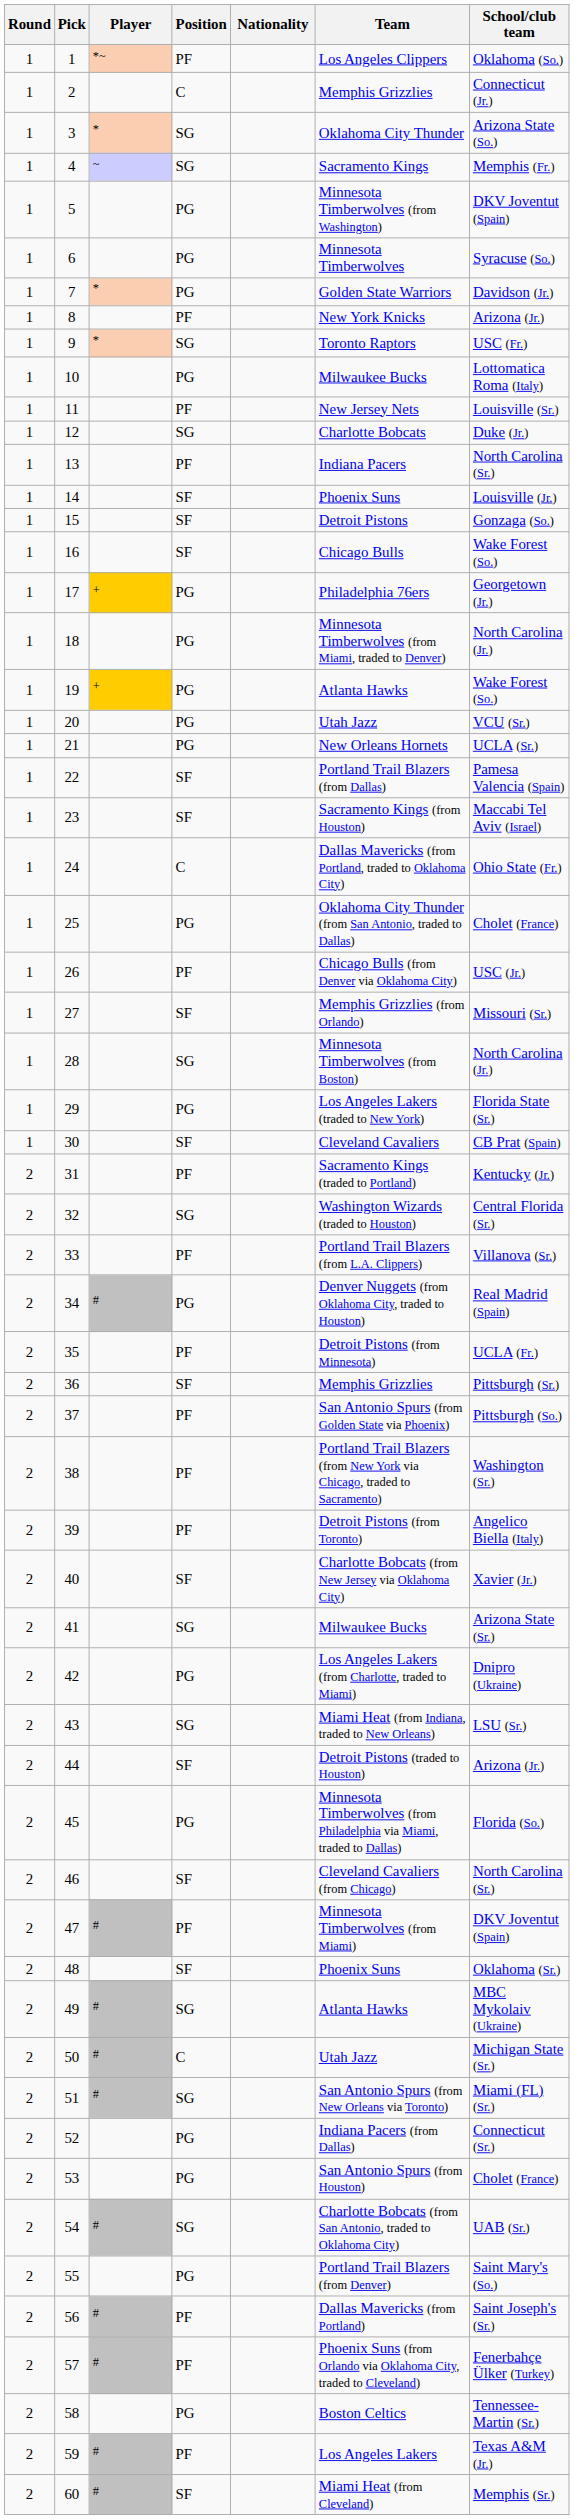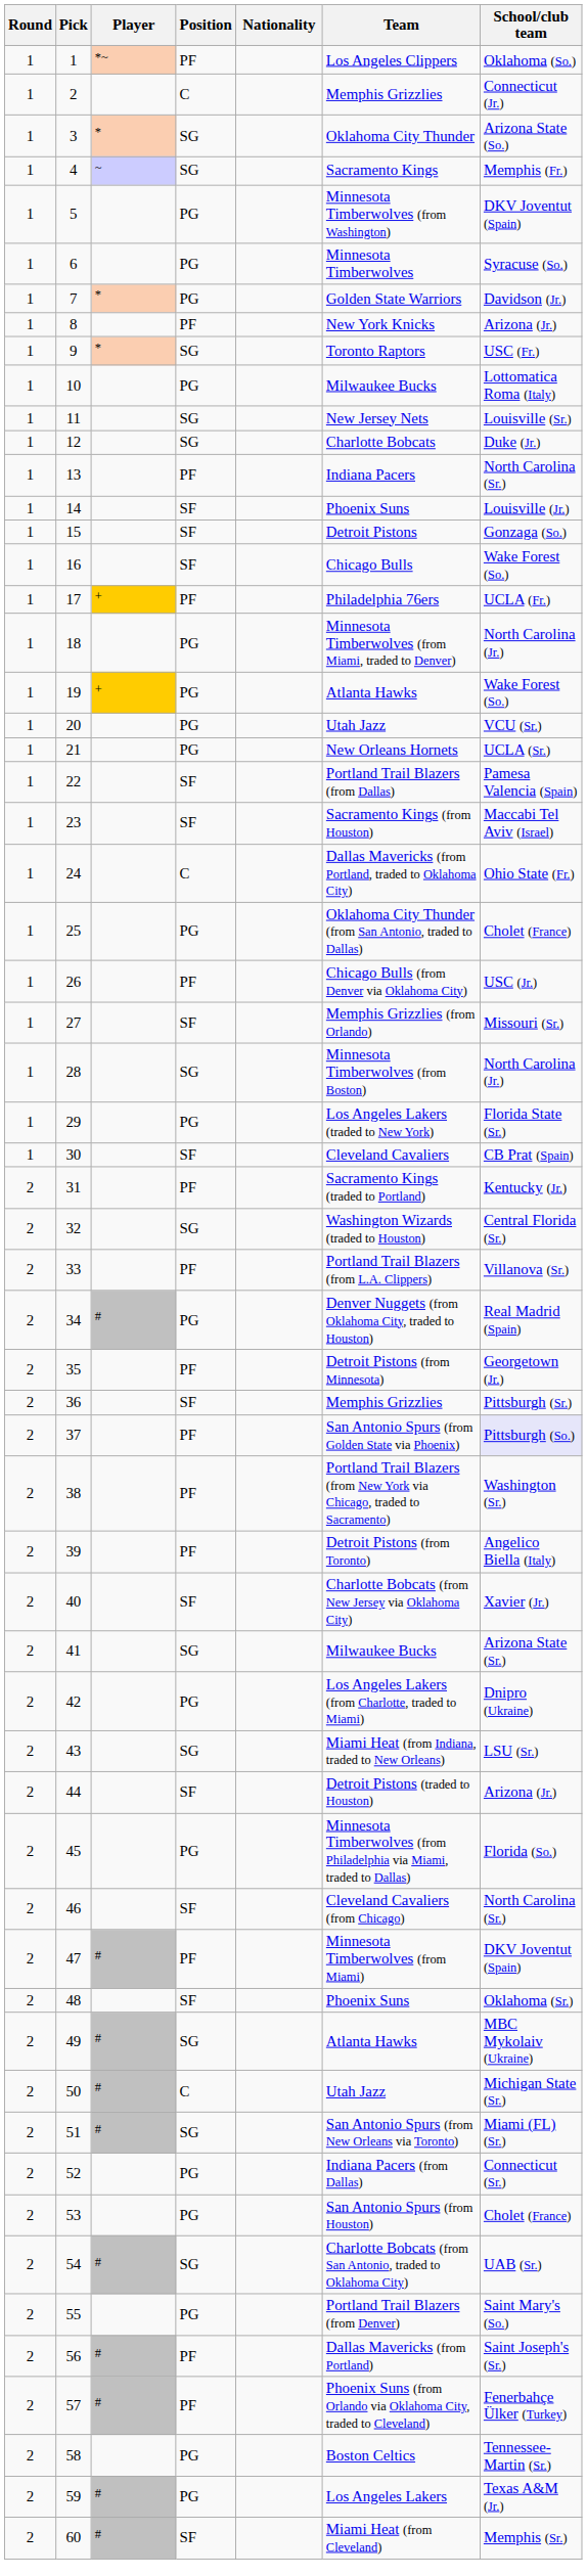 <table class="wikitable sortable">
 <tr>
 <th width="1%">Round</th>
 <th width="1%">Pick</th>
 <th width="19%">Player</th>
 <th width="1%">Position</th>
 <th width="16%">Nationality</th>
 <th width="35%">Team</th>
 <th width="20%">School/club team</th>
 </tr>
 <tr>
 <td align=center>1</td>
 <td align=center>1</td>
 <td bgcolor="#FBCEB1"><sup>*~</sup></td>
 <td>PF</td>
 <td></td>
 <td><a href='#'>Los Angeles Clippers</a></td>
 <td><a href='#'>Oklahoma</a> <small>(<a href='#'>So.</a>)</small></td>
 </tr>
 <tr>
 <td align=center>1</td>
 <td align=center>2</td>
 <td></td>
 <td>C</td>
 <td></td>
 <td><a href='#'>Memphis Grizzlies</a></td>
 <td><a href='#'>Connecticut</a> <small>(<a href='#'>Jr.</a>)</small></td>
 </tr>
 <tr>
 <td align=center>1</td>
 <td align=center>3</td>
 <td bgcolor="#FBCEB1"><sup>*</sup></td>
 <td>SG</td>
 <td></td>
 <td><a href='#'>Oklahoma City Thunder</a></td>
 <td><a href='#'>Arizona State</a> <small>(<a href='#'>So.</a>)</small></td>
 </tr>
 <tr>
 <td align=center>1</td>
 <td align=center>4</td>
 <td bgcolor="CCCCFF"><sup>~</sup></td>
 <td>SG</td>
 <td></td>
 <td><a href='#'>Sacramento Kings</a></td>
 <td><a href='#'>Memphis</a> <small>(<a href='#'>Fr.</a>)</small></td>
 </tr>
 <tr>
 <td align=center>1</td>
 <td align=center>5</td>
 <td></td>
 <td>PG</td>
 <td></td>
 <td><a href='#'>Minnesota Timberwolves</a> <small>(from <a href='#'>Washington</a>)</small></td>
 <td><a href='#'>DKV Joventut</a> <small>(<a href='#'>Spain</a>)</small></td>
 </tr>
 <tr>
 <td align=center>1</td>
 <td align=center>6</td>
 <td></td>
 <td>PG</td>
 <td></td>
 <td><a href='#'>Minnesota Timberwolves</a></td>
 <td><a href='#'>Syracuse</a> <small>(<a href='#'>So.</a>)</small></td>
 </tr>
 <tr>
 <td align=center>1</td>
 <td align=center>7</td>
 <td bgcolor="#FBCEB1"><sup>*</sup></td>
 <td>PG</td>
 <td></td>
 <td><a href='#'>Golden State Warriors</a></td>
 <td><a href='#'>Davidson</a> <small>(<a href='#'>Jr.</a>)</small></td>
 </tr>
 <tr>
 <td align=center>1</td>
 <td align=center>8</td>
 <td></td>
 <td>PF</td>
 <td></td>
 <td><a href='#'>New York Knicks</a></td>
 <td><a href='#'>Arizona</a> <small>(<a href='#'>Jr.</a>)</small></td>
 </tr>
 <tr>
 <td align=center>1</td>
 <td align=center>9</td>
 <td bgcolor="#FBCEB1"><sup>*</sup></td>
 <td>SG</td>
 <td></td>
 <td><a href='#'>Toronto Raptors</a></td>
 <td><a href='#'>USC</a> <small>(<a href='#'>Fr.</a>)</small></td>
 </tr>
 <tr>
 <td align=center>1</td>
 <td align=center>10</td>
 <td></td>
 <td>PG</td>
 <td></td>
 <td><a href='#'>Milwaukee Bucks</a></td>
 <td><a href='#'>Lottomatica Roma</a> <small>(<a href='#'>Italy</a>)</small></td>
 </tr>
 <tr>
 <td align=center>1</td>
 <td align=center>11</td>
 <td></td>
-<td>PF</td>
+<td>SG</td>
 <td></td>
 <td><a href='#'>New Jersey Nets</a></td>
 <td><a href='#'>Louisville</a> <small>(<a href='#'>Sr.</a>)</small></td>
 </tr>
 <tr>
 <td align=center>1</td>
 <td align=center>12</td>
 <td></td>
 <td>SG</td>
 <td></td>
 <td><a href='#'>Charlotte Bobcats</a></td>
 <td><a href='#'>Duke</a> <small>(<a href='#'>Jr.</a>)</small></td>
 </tr>
 <tr>
 <td align=center>1</td>
 <td align=center>13</td>
 <td></td>
 <td>PF</td>
 <td></td>
 <td><a href='#'>Indiana Pacers</a></td>
 <td><a href='#'>North Carolina</a> <small>(<a href='#'>Sr.</a>)</small></td>
 </tr>
 <tr>
 <td align=center>1</td>
 <td align=center>14</td>
 <td></td>
 <td>SF</td>
 <td></td>
 <td><a href='#'>Phoenix Suns</a></td>
 <td><a href='#'>Louisville</a> <small>(<a href='#'>Jr.</a>)</small></td>
 </tr>
 <tr>
 <td align=center>1</td>
 <td align=center>15</td>
 <td></td>
 <td>SF</td>
 <td></td>
 <td><a href='#'>Detroit Pistons</a></td>
 <td><a href='#'>Gonzaga</a> <small>(<a href='#'>So.</a>)</small></td>
 </tr>
 <tr>
 <td align=center>1</td>
 <td align=center>16</td>
 <td></td>
 <td>SF</td>
 <td></td>
 <td><a href='#'>Chicago Bulls</a></td>
 <td><a href='#'>Wake Forest</a> <small>(<a href='#'>So.</a>)</small></td>
 </tr>
 <tr>
 <td align=center>1</td>
 <td align=center>17</td>
 <td bgcolor="#FFCC00"><sup>+</sup></td>
-<td>PG</td>
+<td>PF</td>
 <td></td>
 <td><a href='#'>Philadelphia 76ers</a></td>
-<td><a href='#'>Georgetown</a> <small>(<a href='#'>Jr.</a>)</small></td>
+<td><a href='#'>UCLA</a> <small>(<a href='#'>Fr.</a>)</small></td>
 </tr>
 <tr>
 <td align=center>1</td>
 <td align=center>18</td>
 <td></td>
 <td>PG</td>
 <td></td>
 <td><a href='#'>Minnesota Timberwolves</a> <small>(from <a href='#'>Miami</a>,</small><small> traded to <a href='#'>Denver</a>)</small></td>
 <td><a href='#'>North Carolina</a> <small>(<a href='#'>Jr.</a>)</small></td>
 </tr>
 <tr>
 <td align=center>1</td>
 <td align=center>19</td>
 <td bgcolor="#FFCC00"><sup>+</sup></td>
 <td>PG</td>
 <td></td>
 <td><a href='#'>Atlanta Hawks</a></td>
 <td><a href='#'>Wake Forest</a> <small>(<a href='#'>So.</a>)</small></td>
 </tr>
 <tr>
 <td align=center>1</td>
 <td align=center>20</td>
 <td></td>
 <td>PG</td>
 <td></td>
 <td><a href='#'>Utah Jazz</a></td>
 <td><a href='#'>VCU</a> <small>(<a href='#'>Sr.</a>)</small></td>
 </tr>
 <tr>
 <td align=center>1</td>
 <td align=center>21</td>
 <td></td>
 <td>PG</td>
 <td></td>
 <td><a href='#'>New Orleans Hornets</a></td>
 <td><a href='#'>UCLA</a> <small>(<a href='#'>Sr.</a>)</small></td>
 </tr>
 <tr>
 <td align=center>1</td>
 <td align=center>22</td>
 <td></td>
 <td>SF</td>
 <td></td>
 <td><a href='#'>Portland Trail Blazers</a> <small>(from <a href='#'>Dallas</a>)</small></td>
 <td><a href='#'>Pamesa Valencia</a> <small>(<a href='#'>Spain</a>)</small></td>
 </tr>
 <tr>
 <td align=center>1</td>
 <td align=center>23</td>
 <td></td>
 <td>SF</td>
 <td></td>
 <td><a href='#'>Sacramento Kings</a> <small>(from <a href='#'>Houston</a>)</small></td>
 <td><a href='#'>Maccabi Tel Aviv</a> <small>(<a href='#'>Israel</a>)</small></td>
 </tr>
 <tr>
 <td align=center>1</td>
 <td align=center>24</td>
 <td></td>
 <td>C</td>
 <td><br></td>
 <td><a href='#'>Dallas Mavericks</a> <small>(from <a href='#'>Portland</a>,</small><small> traded to <a href='#'>Oklahoma City</a>)</small></td>
 <td><a href='#'>Ohio State</a> <small>(<a href='#'>Fr.</a>)</small></td>
 </tr>
 <tr>
 <td align=center>1</td>
 <td align=center>25</td>
 <td></td>
 <td>PG</td>
 <td></td>
 <td><a href='#'>Oklahoma City Thunder</a> <small>(from <a href='#'>San Antonio</a>,</small><small> traded to <a href='#'>Dallas</a>)</small></td>
 <td><a href='#'>Cholet</a> <small>(<a href='#'>France</a>)</small></td>
 </tr>
 <tr>
 <td align=center>1</td>
 <td align=center>26</td>
 <td></td>
 <td>PF</td>
 <td></td>
 <td><a href='#'>Chicago Bulls</a> <small>(from <a href='#'>Denver</a> via <a href='#'>Oklahoma City</a>)</small></td>
 <td><a href='#'>USC</a> <small>(<a href='#'>Jr.</a>)</small></td>
 </tr>
 <tr>
 <td align=center>1</td>
 <td align=center>27</td>
 <td></td>
 <td>SF</td>
 <td></td>
 <td><a href='#'>Memphis Grizzlies</a> <small>(from <a href='#'>Orlando</a>)</small></td>
 <td><a href='#'>Missouri</a> <small>(<a href='#'>Sr.</a>)</small></td>
 </tr>
 <tr>
 <td align=center>1</td>
 <td align=center>28</td>
 <td></td>
 <td>SG</td>
 <td></td>
 <td><a href='#'>Minnesota Timberwolves</a> <small>(from <a href='#'>Boston</a>)</small></td>
 <td><a href='#'>North Carolina</a> <small>(<a href='#'>Jr.</a>)</small></td>
 </tr>
 <tr>
 <td align=center>1</td>
 <td align=center>29</td>
 <td></td>
 <td>PG</td>
 <td></td>
 <td><a href='#'>Los Angeles Lakers</a> <small>(traded to <a href='#'>New York</a>)</small></td>
 <td><a href='#'>Florida State</a> <small>(<a href='#'>Sr.</a>)</small></td>
 </tr>
 <tr>
 <td align=center>1</td>
 <td align=center>30</td>
 <td></td>
 <td>SF</td>
 <td></td>
 <td><a href='#'>Cleveland Cavaliers</a></td>
 <td><a href='#'>CB Prat</a> <small>(<a href='#'>Spain</a>)</small></td>
 </tr>
 <tr>
 <td align=center>2</td>
 <td align=center>31</td>
 <td></td>
 <td>PF</td>
 <td></td>
 <td><a href='#'>Sacramento Kings</a> <small>(traded to <a href='#'>Portland</a>)</small></td>
 <td><a href='#'>Kentucky</a> <small>(<a href='#'>Jr.</a>)</small></td>
 </tr>
 <tr>
 <td align=center>2</td>
 <td align=center>32</td>
 <td></td>
 <td>SG</td>
 <td></td>
 <td><a href='#'>Washington Wizards</a> <small>(traded to <a href='#'>Houston</a>)</small></td>
 <td><a href='#'>Central Florida</a> <small>(<a href='#'>Sr.</a>)</small></td>
 </tr>
 <tr>
 <td align=center>2</td>
 <td align=center>33</td>
 <td></td>
 <td>PF</td>
 <td></td>
 <td><a href='#'>Portland Trail Blazers</a> <small>(from <a href='#'>L.A. Clippers</a>)</small></td>
 <td><a href='#'>Villanova</a> <small>(<a href='#'>Sr.</a>)</small></td>
 </tr>
 <tr>
 <td align=center>2</td>
 <td align=center>34</td>
 <td bgcolor="#C0C0C0" width="5%"><sup>#</sup></td>
 <td>PG</td>
 <td></td>
 <td><a href='#'>Denver Nuggets</a> <small>(from <a href='#'>Oklahoma City</a>,</small><small> traded to <a href='#'>Houston</a>)</small></td>
 <td><a href='#'>Real Madrid</a> <small>(<a href='#'>Spain</a>)</small></td>
 </tr>
 <tr>
 <td align=center>2</td>
 <td align=center>35</td>
 <td></td>
 <td>PF</td>
 <td></td>
 <td><a href='#'>Detroit Pistons</a> <small>(from <a href='#'>Minnesota</a>)</small></td>
-<td><a href='#'>UCLA</a> <small>(<a href='#'>Fr.</a>)</small></td>
+<td><a href='#'>Georgetown</a> <small>(<a href='#'>Jr.</a>)</small></td>
 </tr>
 <tr>
 <td align=center>2</td>
 <td align=center>36</td>
 <td></td>
 <td>SF</td>
 <td></td>
 <td><a href='#'>Memphis Grizzlies</a></td>
 <td><a href='#'>Pittsburgh</a> <small>(<a href='#'>Sr.</a>)</small></td>
 </tr>
 <tr>
 <td align=center>2</td>
 <td align=center>37</td>
 <td></td>
 <td>PF</td>
 <td></td>
 <td><a href='#'>San Antonio Spurs</a> <small>(from <a href='#'>Golden State</a> via <a href='#'>Phoenix</a>)</small></td>
-<td><a href='#'>Pittsburgh</a> <small>(<a href='#'>So.</a>)</small></td>
+<td style="background: lavender;"><a href='#'>Pittsburgh</a> <small>(<a href='#'>So.</a>)</small></td>
 </tr>
 <tr>
 <td align=center>2</td>
 <td align=center>38</td>
 <td></td>
 <td>PF</td>
 <td></td>
 <td><a href='#'>Portland Trail Blazers</a> <small>(from <a href='#'>New York</a> via <a href='#'>Chicago</a>,</small><small> traded to <a href='#'>Sacramento</a>)</small></td>
 <td><a href='#'>Washington</a> <small>(<a href='#'>Sr.</a>)</small></td>
 </tr>
 <tr>
 <td align=center>2</td>
 <td align=center>39</td>
 <td></td>
 <td>PF</td>
 <td></td>
 <td><a href='#'>Detroit Pistons</a> <small>(from <a href='#'>Toronto</a>)</small></td>
 <td><a href='#'>Angelico Biella</a> <small>(<a href='#'>Italy</a>)</small></td>
 </tr>
 <tr>
 <td align=center>2</td>
 <td align=center>40</td>
 <td></td>
 <td>SF</td>
 <td></td>
 <td><a href='#'>Charlotte Bobcats</a> <small>(from <a href='#'>New Jersey</a> via <a href='#'>Oklahoma City</a>)</small></td>
 <td><a href='#'>Xavier</a> <small>(<a href='#'>Jr.</a>)</small></td>
 </tr>
 <tr>
 <td align=center>2</td>
 <td align=center>41</td>
 <td></td>
 <td>SG</td>
 <td></td>
 <td><a href='#'>Milwaukee Bucks</a></td>
 <td><a href='#'>Arizona State</a> <small>(<a href='#'>Sr.</a>)</small></td>
 </tr>
 <tr>
 <td align=center>2</td>
 <td align=center>42</td>
 <td></td>
 <td>PG</td>
 <td></td>
 <td><a href='#'>Los Angeles Lakers</a> <small>(from <a href='#'>Charlotte</a>,</small><small> traded to <a href='#'>Miami</a>)</small></td>
 <td><a href='#'>Dnipro</a> <small>(<a href='#'>Ukraine</a>)</small></td>
 </tr>
 <tr>
 <td align=center>2</td>
 <td align=center>43</td>
 <td></td>
 <td>SG</td>
 <td></td>
 <td><a href='#'>Miami Heat</a> <small>(from <a href='#'>Indiana</a>,</small><small> traded to <a href='#'>New Orleans</a>)</small></td>
 <td><a href='#'>LSU</a> <small>(<a href='#'>Sr.</a>)</small></td>
 </tr>
 <tr>
 <td align=center>2</td>
 <td align=center>44</td>
 <td></td>
 <td>SF</td>
 <td></td>
 <td><a href='#'>Detroit Pistons</a> <small>(traded to <a href='#'>Houston</a>)</small></td>
 <td><a href='#'>Arizona</a> <small>(<a href='#'>Jr.</a>)</small></td>
 </tr>
 <tr>
 <td align=center>2</td>
 <td align=center>45</td>
 <td></td>
 <td>PG</td>
 <td><br></td>
 <td><a href='#'>Minnesota Timberwolves</a> <small>(from <a href='#'>Philadelphia</a> via <a href='#'>Miami</a>,</small><small> traded to <a href='#'>Dallas</a>)</small></td>
 <td><a href='#'>Florida</a> <small>(<a href='#'>So.</a>)</small></td>
 </tr>
 <tr>
 <td align=center>2</td>
 <td align=center>46</td>
 <td></td>
 <td>SF</td>
 <td></td>
 <td><a href='#'>Cleveland Cavaliers</a> <small>(from <a href='#'>Chicago</a>)</small></td>
 <td><a href='#'>North Carolina</a> <small>(<a href='#'>Sr.</a>)</small></td>
 </tr>
 <tr>
 <td align=center>2</td>
 <td align=center>47</td>
 <td bgcolor="#C0C0C0" width="5%"><sup>#</sup></td>
 <td>PF</td>
 <td></td>
 <td><a href='#'>Minnesota Timberwolves</a> <small>(from <a href='#'>Miami</a>)</small></td>
 <td><a href='#'>DKV Joventut</a> <small>(<a href='#'>Spain</a>)</small></td>
 </tr>
 <tr>
 <td align=center>2</td>
 <td align=center>48</td>
 <td></td>
 <td>SF</td>
 <td></td>
 <td><a href='#'>Phoenix Suns</a></td>
 <td><a href='#'>Oklahoma</a> <small>(<a href='#'>Sr.</a>)</small></td>
 </tr>
 <tr>
 <td align=center>2</td>
 <td align=center>49</td>
 <td bgcolor="#C0C0C0" width="5%"><sup>#</sup></td>
 <td>SG</td>
 <td></td>
 <td><a href='#'>Atlanta Hawks</a></td>
 <td><a href='#'>MBC Mykolaiv</a> <small>(<a href='#'>Ukraine</a>)</small></td>
 </tr>
 <tr>
 <td align=center>2</td>
 <td align=center>50</td>
 <td bgcolor="#C0C0C0" width="5%"><sup>#</sup></td>
 <td>C</td>
 <td><br></td>
 <td><a href='#'>Utah Jazz</a></td>
 <td><a href='#'>Michigan State</a> <small>(<a href='#'>Sr.</a>)</small></td>
 </tr>
 <tr>
 <td align=center>2</td>
 <td align=center>51</td>
 <td bgcolor="#C0C0C0" width="5%"><sup>#</sup></td>
 <td>SG</td>
 <td></td>
 <td><a href='#'>San Antonio Spurs</a> <small>(from <a href='#'>New Orleans</a> via <a href='#'>Toronto</a>)</small></td>
 <td><a href='#'>Miami (FL)</a> <small>(<a href='#'>Sr.</a>)</small></td>
 </tr>
 <tr>
 <td align=center>2</td>
 <td align=center>52</td>
 <td></td>
 <td>PG</td>
 <td></td>
 <td><a href='#'>Indiana Pacers</a> <small>(from <a href='#'>Dallas</a>)</small></td>
 <td><a href='#'>Connecticut</a> <small>(<a href='#'>Sr.</a>)</small></td>
 </tr>
 <tr>
 <td align=center>2</td>
 <td align=center>53</td>
 <td></td>
 <td>PG</td>
 <td></td>
 <td><a href='#'>San Antonio Spurs</a> <small>(from <a href='#'>Houston</a>)</small></td>
 <td><a href='#'>Cholet</a> <small>(<a href='#'>France</a>)</small></td>
 </tr>
 <tr>
 <td align=center>2</td>
 <td align=center>54</td>
 <td bgcolor="#C0C0C0" width="5%"><sup>#</sup></td>
 <td>SG</td>
 <td></td>
 <td><a href='#'>Charlotte Bobcats</a> <small>(from <a href='#'>San Antonio</a>,</small><small> traded to <a href='#'>Oklahoma City</a>)</small></td>
 <td><a href='#'>UAB</a> <small>(<a href='#'>Sr.</a>)</small></td>
 </tr>
 <tr>
 <td align=center>2</td>
 <td align=center>55</td>
 <td></td>
 <td>PG</td>
 <td></td>
 <td><a href='#'>Portland Trail Blazers</a> <small>(from <a href='#'>Denver</a>)</small></td>
 <td><a href='#'>Saint Mary's</a> <small>(<a href='#'>So.</a>)</small></td>
 </tr>
 <tr>
 <td align=center>2</td>
 <td align=center>56</td>
 <td bgcolor="#C0C0C0" width="5%"><sup>#</sup></td>
 <td>PF</td>
 <td></td>
 <td><a href='#'>Dallas Mavericks</a> <small>(from <a href='#'>Portland</a>)</small></td>
 <td><a href='#'>Saint Joseph's</a> <small>(<a href='#'>Sr.</a>)</small></td>
 </tr>
 <tr>
 <td align=center>2</td>
 <td align=center>57</td>
 <td bgcolor="#C0C0C0" width="5%"><sup>#</sup></td>
 <td>PF</td>
 <td><br></td>
 <td><a href='#'>Phoenix Suns</a> <small>(from <a href='#'>Orlando</a> via <a href='#'>Oklahoma City</a>,</small><small> traded to <a href='#'>Cleveland</a>)</small></td>
 <td><a href='#'>Fenerbahçe Ülker</a> <small>(<a href='#'>Turkey</a>)</small></td>
 </tr>
 <tr>
 <td align=center>2</td>
 <td align=center>58</td>
 <td></td>
 <td>PG</td>
 <td></td>
 <td><a href='#'>Boston Celtics</a></td>
 <td><a href='#'>Tennessee-Martin</a> <small>(<a href='#'>Sr.</a>)</small></td>
 </tr>
 <tr>
 <td align=center>2</td>
 <td align=center>59</td>
 <td bgcolor="#C0C0C0" width="5%"><sup>#</sup></td>
-<td>PF</td>
+<td>PG</td>
 <td><br></td>
 <td><a href='#'>Los Angeles Lakers</a></td>
 <td><a href='#'>Texas A&M</a> <small>(<a href='#'>Jr.</a>)</small></td>
 </tr>
 <tr>
 <td align=center>2</td>
 <td align=center>60</td>
 <td bgcolor="#C0C0C0" width="5%"><sup>#</sup></td>
 <td>SF</td>
 <td></td>
 <td><a href='#'>Miami Heat</a> <small>(from <a href='#'>Cleveland</a>)</small></td>
 <td><a href='#'>Memphis</a> <small>(<a href='#'>Sr.</a>)</small></td>
 </tr>
 </table>
